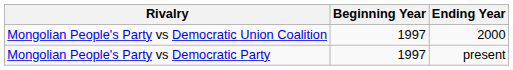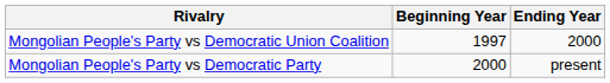 <table class="wikitable sortable">
 <tr>
 <th>Rivalry</th>
 <th>Beginning Year</th>
 <th>Ending Year</th>
 </tr>
 <tr>
 <td><a href='#'>Mongolian People's Party</a> vs <a href='#'>Democratic Union Coalition</a></td>
 <td style="text-align:right;">1997</td>
 <td style="text-align:right;">2000</td>
 </tr>
 <tr>
 <td><a href='#'>Mongolian People's Party</a> vs <a href='#'>Democratic Party</a></td>
-<td style="text-align:right;">1997</td>
+<td style="text-align:right;">2000</td>
 <td style="text-align:right;">present</td>
 </tr>
 </table>
